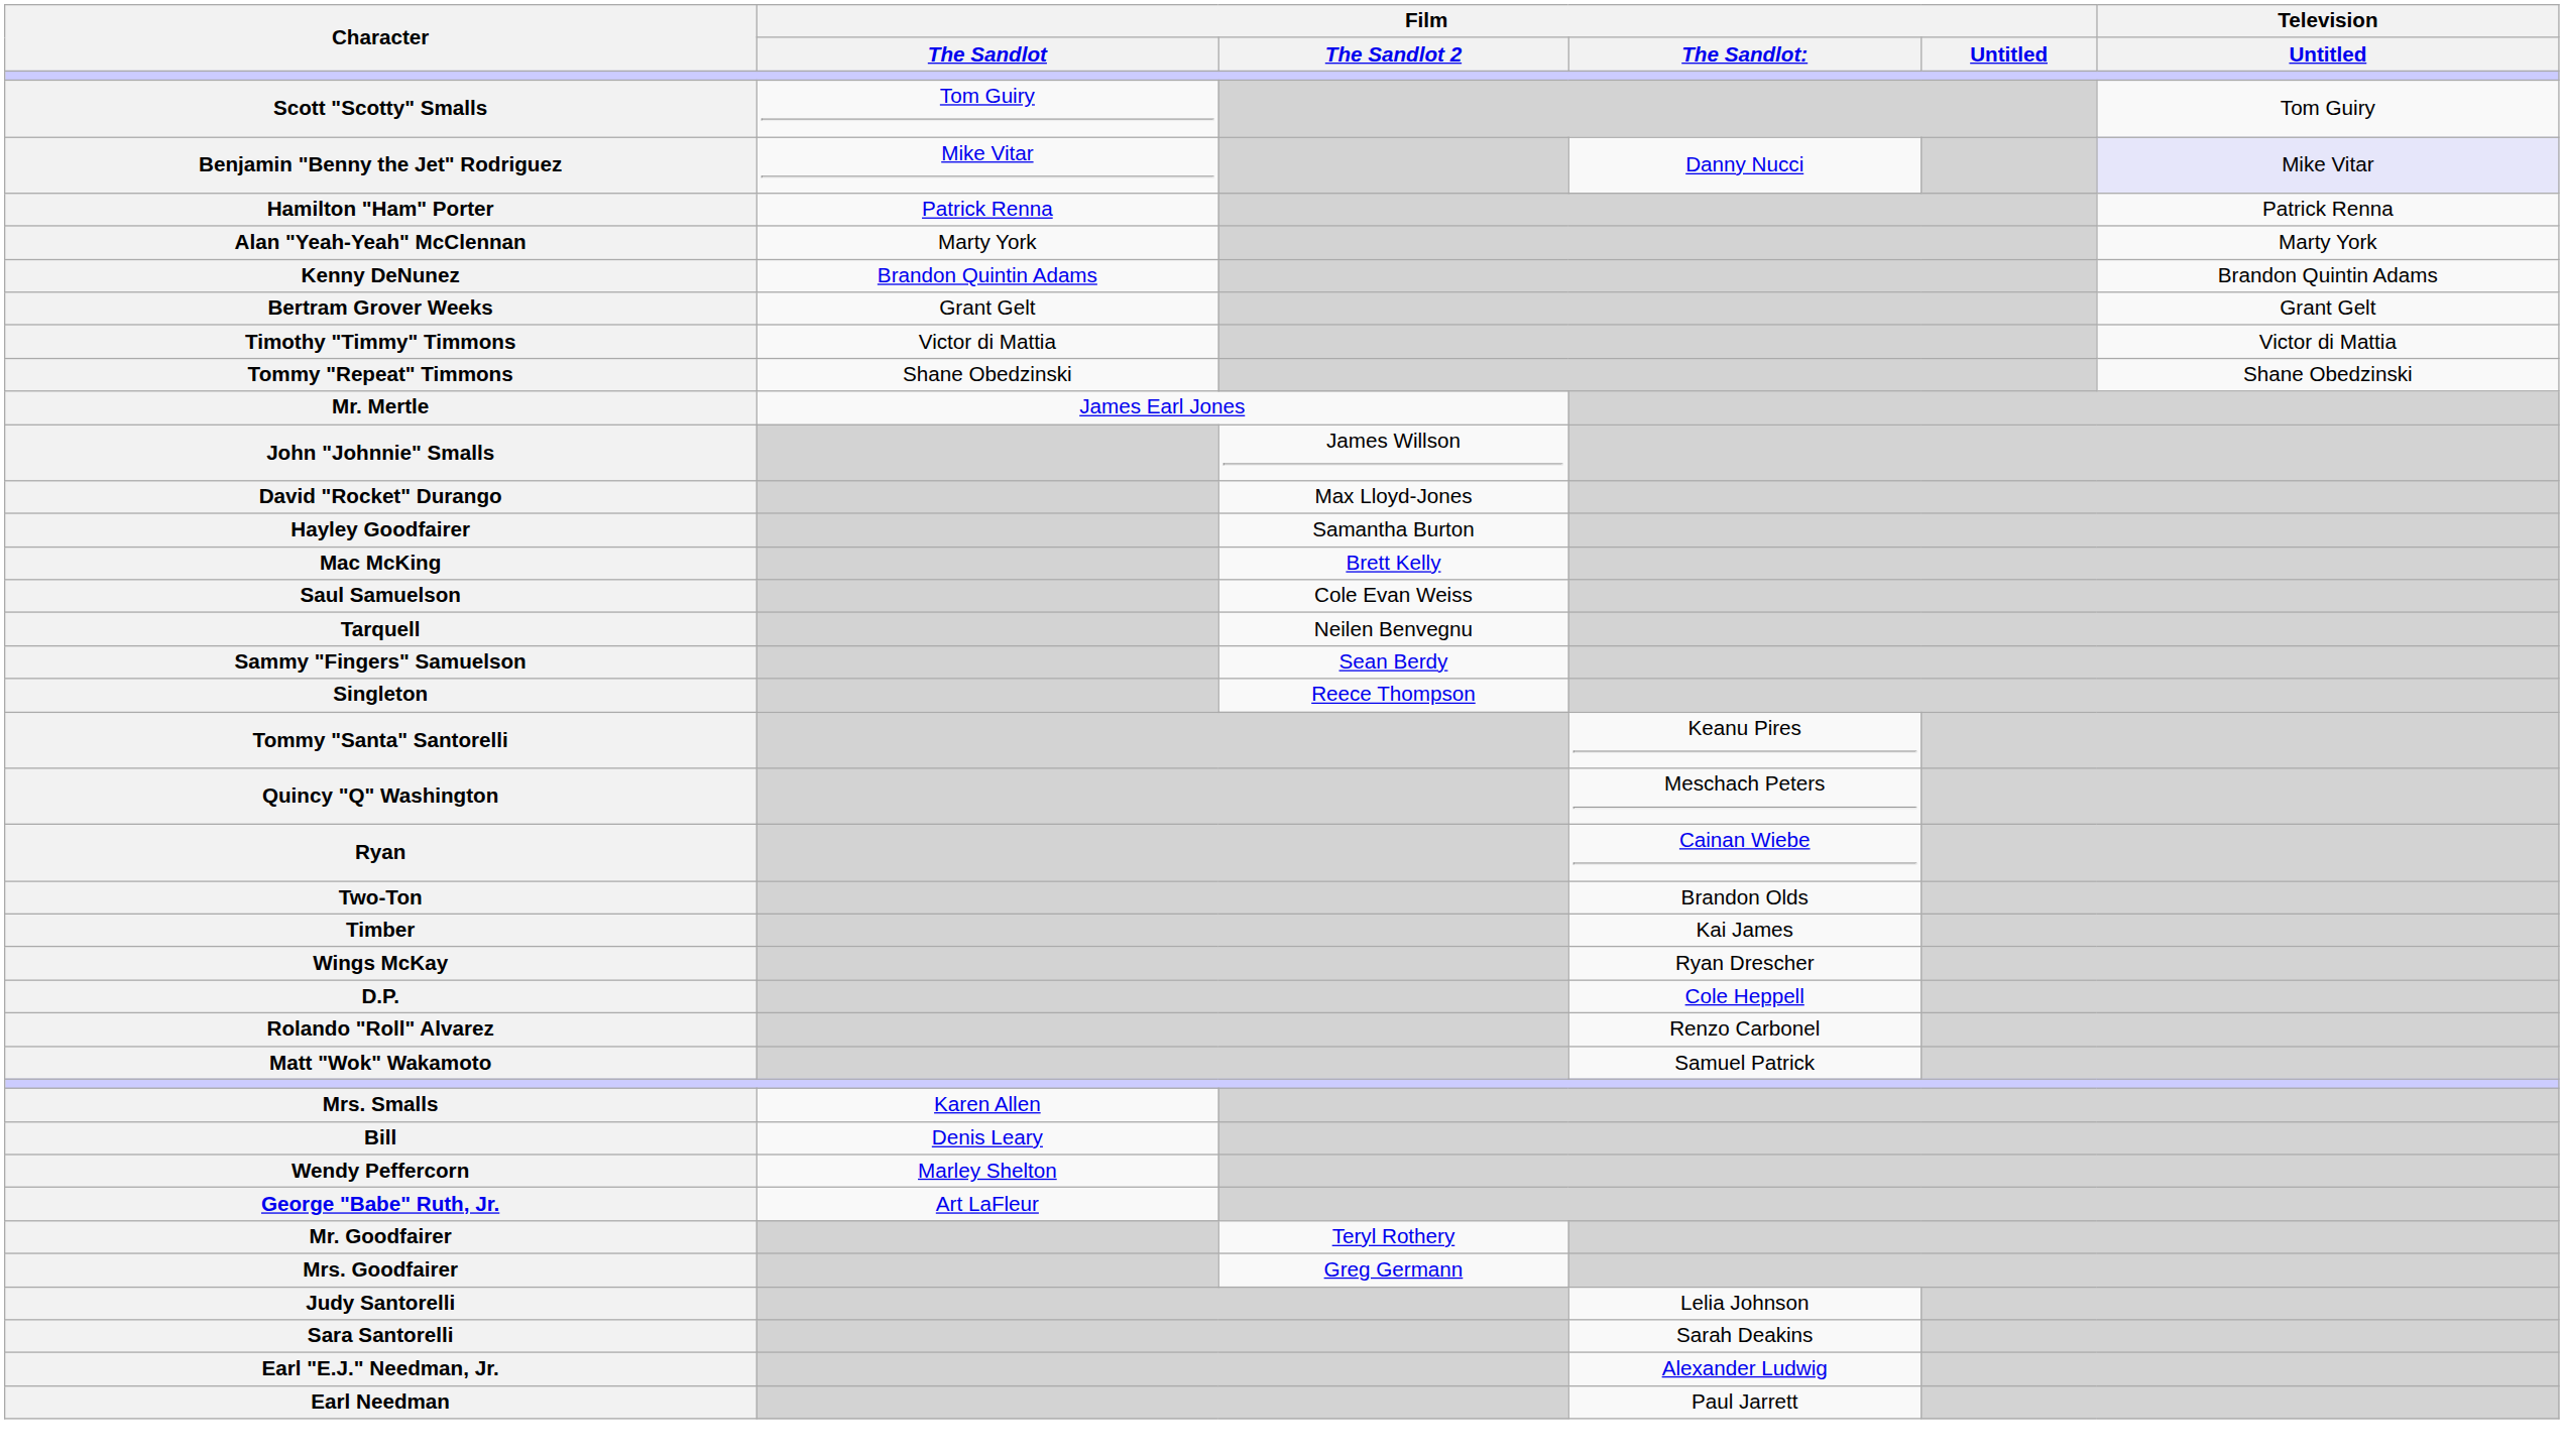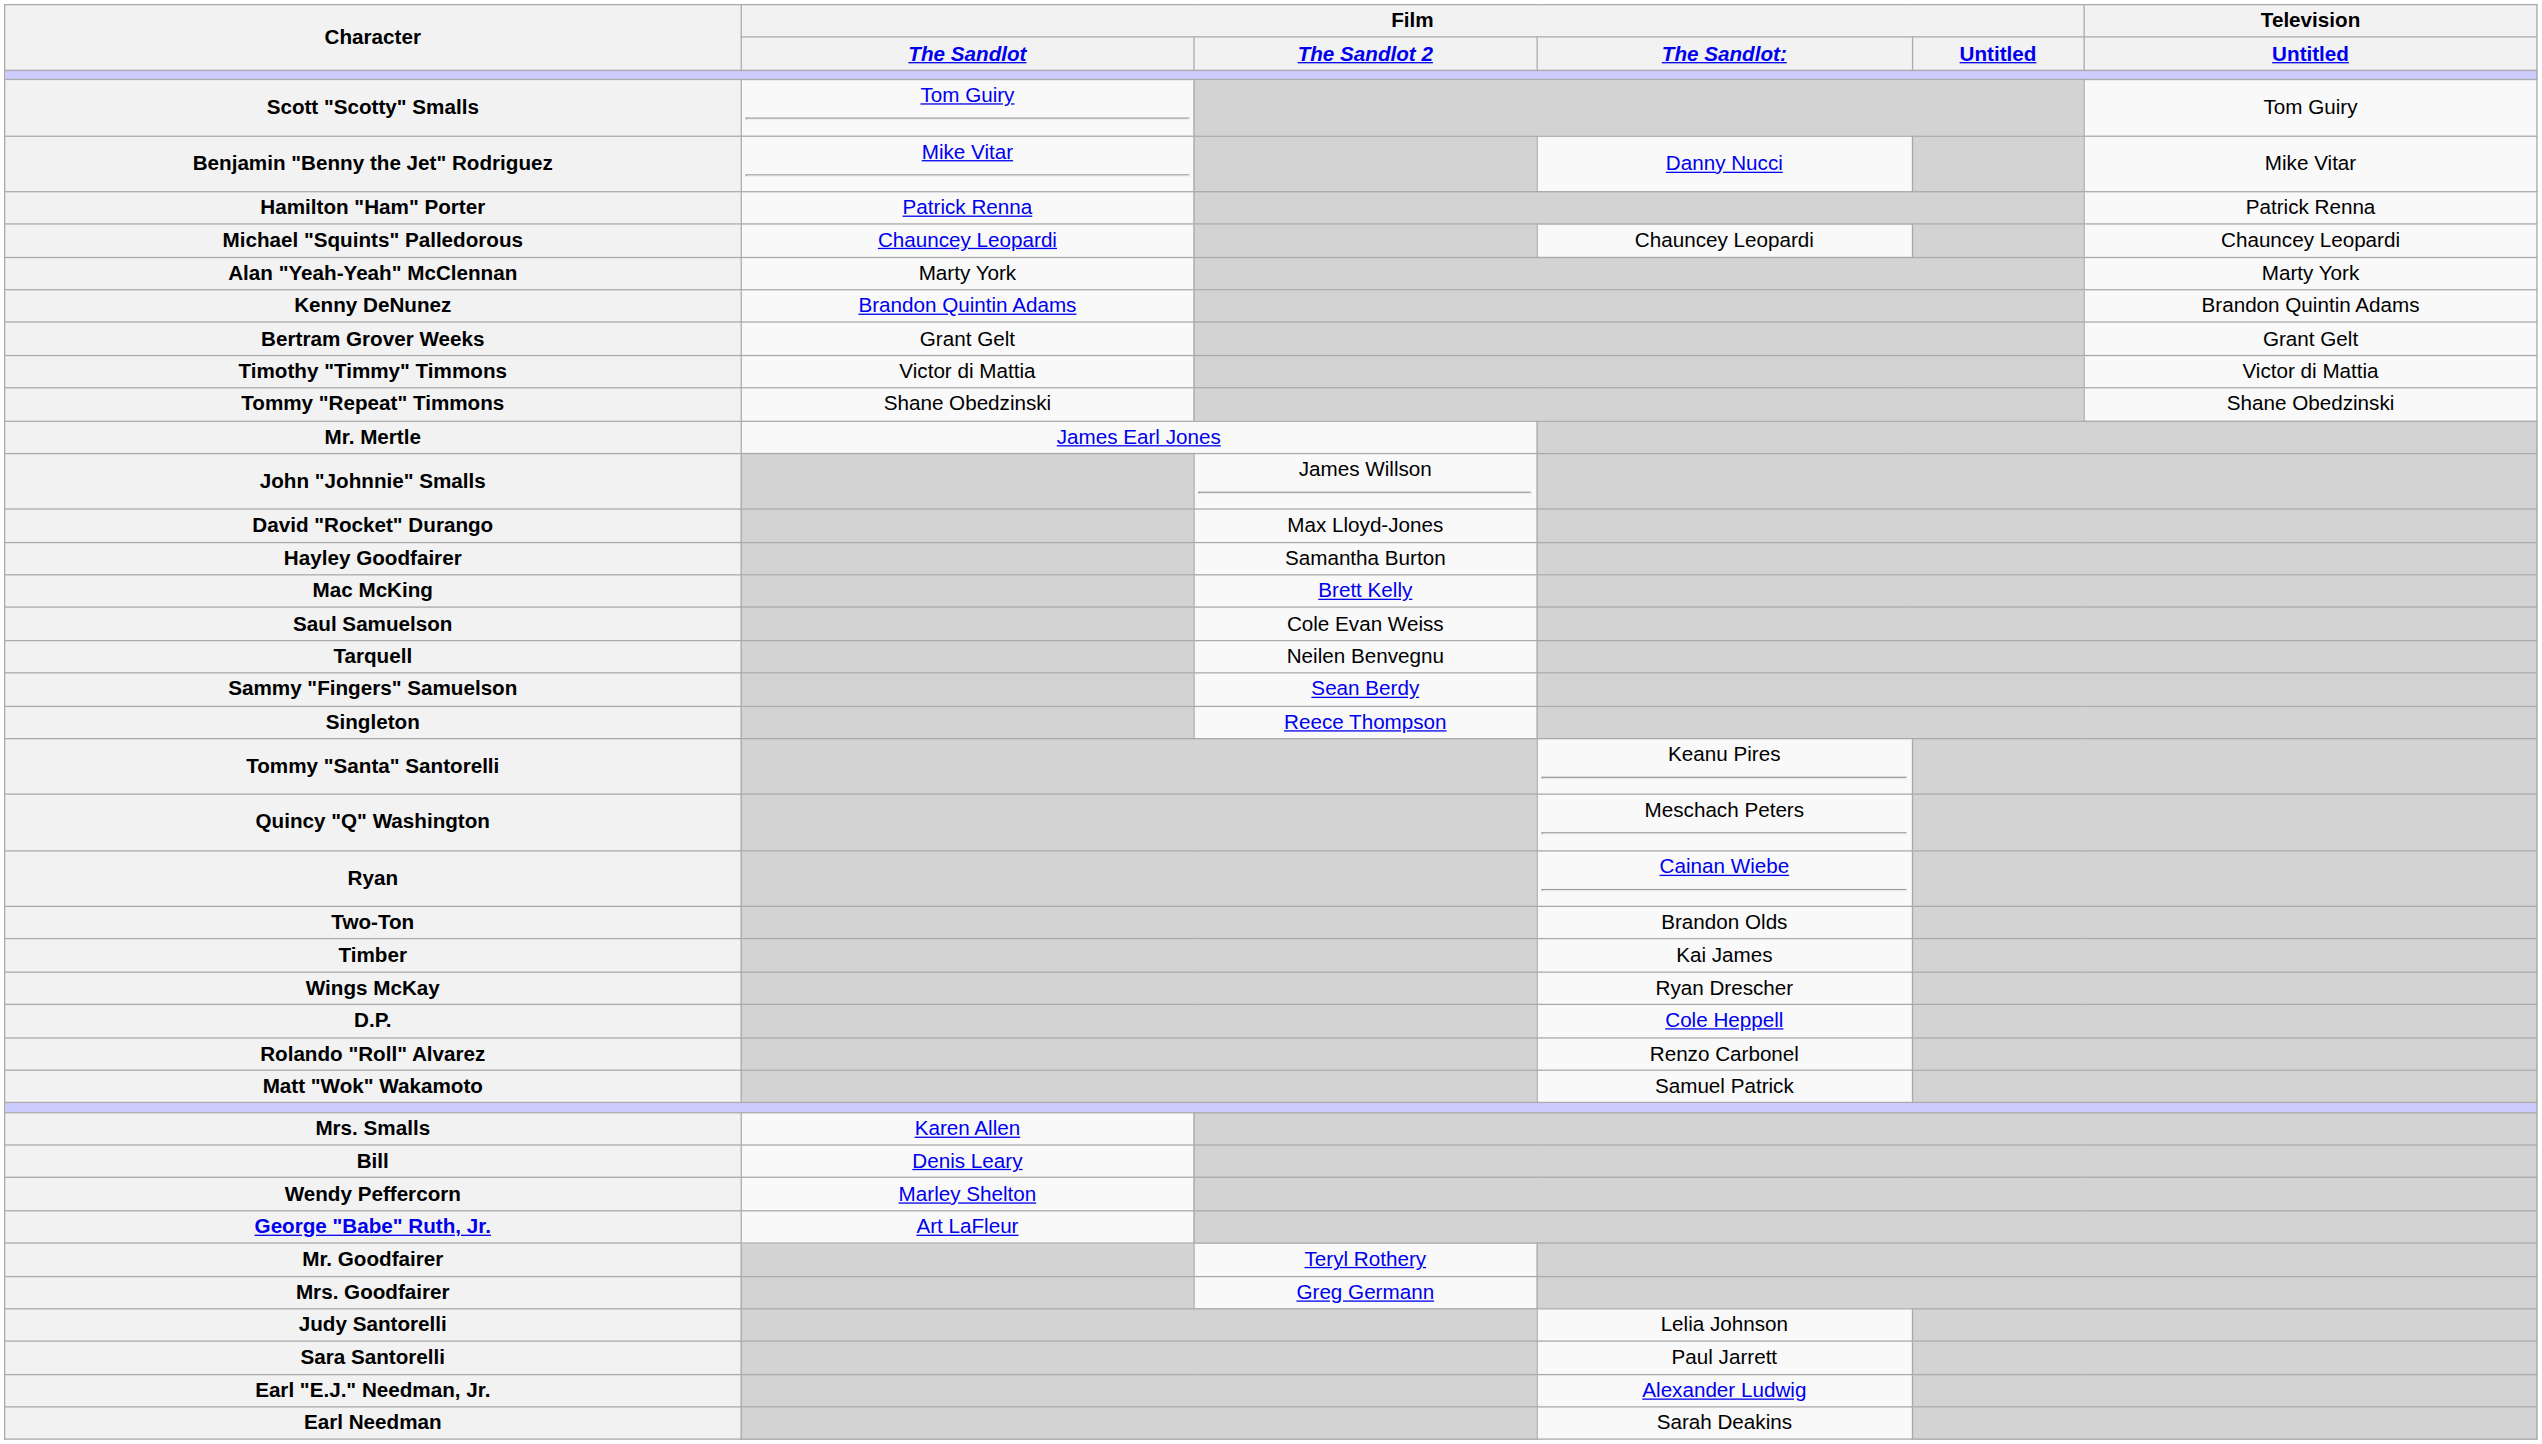 <table class="wikitable" style="text-align:center; width:99%;">
 <tr>
 <th rowspan="2">Character</th>
 <th colspan="4" style="text-align:center;">Film</th>
 <th style="text-align:center;">Television</th>
 </tr>
 <tr>
 <th style="text-align:center;"><em><a href='#'>The Sandlot</a></em></th>
 <th style="text-align:center;"><em><a href='#'>The Sandlot 2</a></em></th>
 <th style="text-align:center;"><em><a href='#'>The Sandlot: <br></a></em></th>
 <th style="text-align:center;"><a href='#'>Untitled <br></a></th>
 <th style="text-align:center;"><a href='#'>Untitled <br></a></th>
 </tr>
 <tr>
 <th style="background-color:#ccccff;" colspan="6"></th>
 </tr>
 <tr>
 <th scope="row">Scott "Scotty" Smalls</th>
 <td><a href='#'>Tom Guiry</a><hr></td>
 <td colspan="3" style="background:lightgrey;"> </td>
 <td>Tom Guiry</td>
 </tr>
 <tr>
 <th scope="row">Benjamin "Benny the Jet" Rodriguez</th>
 <td><a href='#'>Mike Vitar</a><hr></td>
 <td style="background:lightgrey;"> </td>
 <td><a href='#'>Danny Nucci</a></td>
 <td style="background:lightgrey;"> </td>
-<td style="background: lavender;">Mike Vitar</td>
+<td>Mike Vitar</td>
 </tr>
 <tr>
 <th scope="row">Hamilton "Ham" Porter</th>
 <td><a href='#'>Patrick Renna</a></td>
 <td colspan="3" style="background:lightgrey;"> </td>
 <td>Patrick Renna</td>
+</tr>
+<tr>
+<th scope="row">Michael "Squints" Palledorous</th>
+<td><a href='#'>Chauncey Leopardi</a></td>
+<td style="background:lightgrey;"> </td>
+<td>Chauncey Leopardi</td>
+<td style="background:lightgrey;"> </td>
+<td>Chauncey Leopardi</td>
 </tr>
 <tr>
 <th scope="row">Alan "Yeah-Yeah" McClennan</th>
 <td>Marty York</td>
 <td colspan="3" style="background:lightgrey;"> </td>
 <td>Marty York</td>
 </tr>
 <tr>
 <th scope="row">Kenny DeNunez</th>
 <td><a href='#'>Brandon Quintin Adams</a></td>
 <td colspan="3" style="background:lightgrey;"> </td>
 <td>Brandon Quintin Adams</td>
 </tr>
 <tr>
 <th scope="row">Bertram Grover Weeks</th>
 <td>Grant Gelt</td>
 <td colspan="3" style="background:lightgrey;"> </td>
 <td>Grant Gelt</td>
 </tr>
 <tr>
 <th scope="row">Timothy "Timmy" Timmons</th>
 <td>Victor di Mattia</td>
 <td colspan="3" style="background:lightgrey;"> </td>
 <td>Victor di Mattia</td>
 </tr>
 <tr>
 <th scope="row">Tommy "Repeat" Timmons</th>
 <td>Shane Obedzinski</td>
 <td colspan="3" style="background:lightgrey;"> </td>
 <td>Shane Obedzinski</td>
 </tr>
 <tr>
 <th scope="row">Mr. Mertle</th>
 <td colspan="2"><a href='#'>James Earl Jones</a></td>
 <td colspan="3" style="background:lightgrey;"> </td>
 </tr>
 <tr>
 <th scope="row">John "Johnnie" Smalls</th>
 <td style="background:lightgrey;"> </td>
 <td>James Willson<hr></td>
 <td colspan="3" style="background:lightgrey;"> </td>
 </tr>
 <tr>
 <th scope="row">David "Rocket" Durango</th>
 <td style="background:lightgrey;"> </td>
 <td>Max Lloyd-Jones</td>
 <td colspan="3" style="background:lightgrey;"> </td>
 </tr>
 <tr>
 <th scope="row">Hayley Goodfairer</th>
 <td style="background:lightgrey;"> </td>
 <td>Samantha Burton</td>
 <td colspan="3" style="background:lightgrey;"> </td>
 </tr>
 <tr>
 <th scope="row">Mac McKing</th>
 <td style="background:lightgrey;"> </td>
 <td><a href='#'>Brett Kelly</a></td>
 <td colspan="3" style="background:lightgrey;"> </td>
 </tr>
 <tr>
 <th scope="row">Saul Samuelson</th>
 <td style="background:lightgrey;"> </td>
 <td>Cole Evan Weiss</td>
 <td colspan="3" style="background:lightgrey;"> </td>
 </tr>
 <tr>
 <th scope="row">Tarquell</th>
 <td style="background:lightgrey;"> </td>
 <td>Neilen Benvegnu</td>
 <td colspan="3" style="background:lightgrey;"> </td>
 </tr>
 <tr>
 <th scope="row">Sammy "Fingers" Samuelson</th>
 <td style="background:lightgrey;"> </td>
 <td><a href='#'>Sean Berdy</a></td>
 <td colspan="3" style="background:lightgrey;"> </td>
 </tr>
 <tr>
 <th scope="row">Singleton</th>
 <td style="background:lightgrey;"> </td>
 <td><a href='#'>Reece Thompson</a></td>
 <td colspan="3" style="background:lightgrey;"> </td>
 </tr>
 <tr>
 <th scope="row">Tommy "Santa" Santorelli</th>
 <td colspan="2" style="background:lightgrey;"> </td>
 <td>Keanu Pires<hr></td>
 <td colspan="2" style="background:lightgrey;"> </td>
 </tr>
 <tr>
 <th scope="row">Quincy "Q" Washington</th>
 <td colspan="2" style="background:lightgrey;"> </td>
 <td>Meschach Peters<hr></td>
 <td colspan="2" style="background:lightgrey;"> </td>
 </tr>
 <tr>
 <th scope="row">Ryan</th>
 <td colspan="2" style="background:lightgrey;"> </td>
 <td><a href='#'>Cainan Wiebe</a><hr></td>
 <td colspan="2" style="background:lightgrey;"> </td>
 </tr>
 <tr>
 <th scope="row">Two-Ton</th>
 <td colspan="2" style="background:lightgrey;"> </td>
 <td>Brandon Olds</td>
 <td colspan="2" style="background:lightgrey;"> </td>
 </tr>
 <tr>
 <th scope="row">Timber</th>
 <td colspan="2" style="background:lightgrey;"> </td>
 <td>Kai James</td>
 <td colspan="2" style="background:lightgrey;"> </td>
 </tr>
 <tr>
 <th scope="row">Wings McKay</th>
 <td colspan="2" style="background:lightgrey;"> </td>
 <td>Ryan Drescher</td>
 <td colspan="2" style="background:lightgrey;"> </td>
 </tr>
 <tr>
 <th scope="row">D.P.</th>
 <td colspan="2" style="background:lightgrey;"> </td>
 <td><a href='#'>Cole Heppell</a></td>
 <td colspan="2" style="background:lightgrey;"> </td>
 </tr>
 <tr>
 <th scope="row">Rolando "Roll" Alvarez</th>
 <td colspan="2" style="background:lightgrey;"> </td>
 <td>Renzo Carbonel</td>
 <td colspan="2" style="background:lightgrey;"> </td>
 </tr>
 <tr>
 <th scope="row">Matt "Wok" Wakamoto</th>
 <td colspan="2" style="background:lightgrey;"> </td>
 <td>Samuel Patrick</td>
 <td colspan="2" style="background:lightgrey;"> </td>
 </tr>
 <tr>
 <th style="background-color:#ccccff;" colspan="6"></th>
 </tr>
 <tr>
 <th scope="row">Mrs. Smalls</th>
 <td><a href='#'>Karen Allen</a></td>
 <td colspan="4" style="background:lightgrey;"> </td>
 </tr>
 <tr>
 <th scope="row">Bill</th>
 <td><a href='#'>Denis Leary</a></td>
 <td colspan="4" style="background:lightgrey;"> </td>
 </tr>
 <tr>
 <th scope="row">Wendy Peffercorn</th>
 <td><a href='#'>Marley Shelton</a></td>
 <td colspan="4" style="background:lightgrey;"> </td>
 </tr>
 <tr>
 <th scope="row"><a href='#'>George "Babe" Ruth, Jr.</a></th>
 <td><a href='#'>Art LaFleur</a></td>
 <td colspan="4" style="background:lightgrey;"> </td>
 </tr>
 <tr>
 <th scope="row">Mr. Goodfairer</th>
 <td style="background:lightgrey;"> </td>
 <td><a href='#'>Teryl Rothery</a></td>
 <td colspan="3" style="background:lightgrey;"> </td>
 </tr>
 <tr>
 <th scope="row">Mrs. Goodfairer</th>
 <td style="background:lightgrey;"> </td>
 <td><a href='#'>Greg Germann</a></td>
 <td colspan="3" style="background:lightgrey;"> </td>
 </tr>
 <tr>
 <th scope="row">Judy Santorelli</th>
 <td colspan="2" style="background:lightgrey;"> </td>
 <td>Lelia Johnson</td>
 <td colspan="2" style="background:lightgrey;"> </td>
 </tr>
 <tr>
 <th scope="row">Sara Santorelli</th>
 <td colspan="2" style="background:lightgrey;"> </td>
-<td>Sarah Deakins</td>
+<td>Paul Jarrett</td>
 <td colspan="2" style="background:lightgrey;"> </td>
 </tr>
 <tr>
 <th scope="row">Earl "E.J." Needman, Jr.</th>
 <td colspan="2" style="background:lightgrey;"> </td>
 <td><a href='#'>Alexander Ludwig</a></td>
 <td colspan="2" style="background:lightgrey;"> </td>
 </tr>
 <tr>
 <th scope="row">Earl Needman</th>
 <td colspan="2" style="background:lightgrey;"> </td>
-<td>Paul Jarrett</td>
+<td>Sarah Deakins</td>
 <td colspan="2" style="background:lightgrey;"> </td>
 </tr>
 </table>
